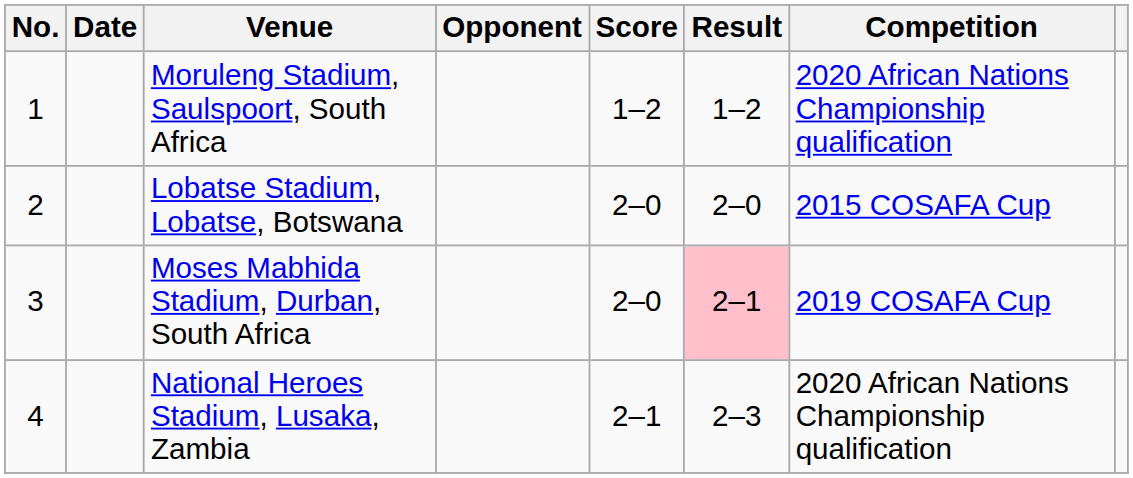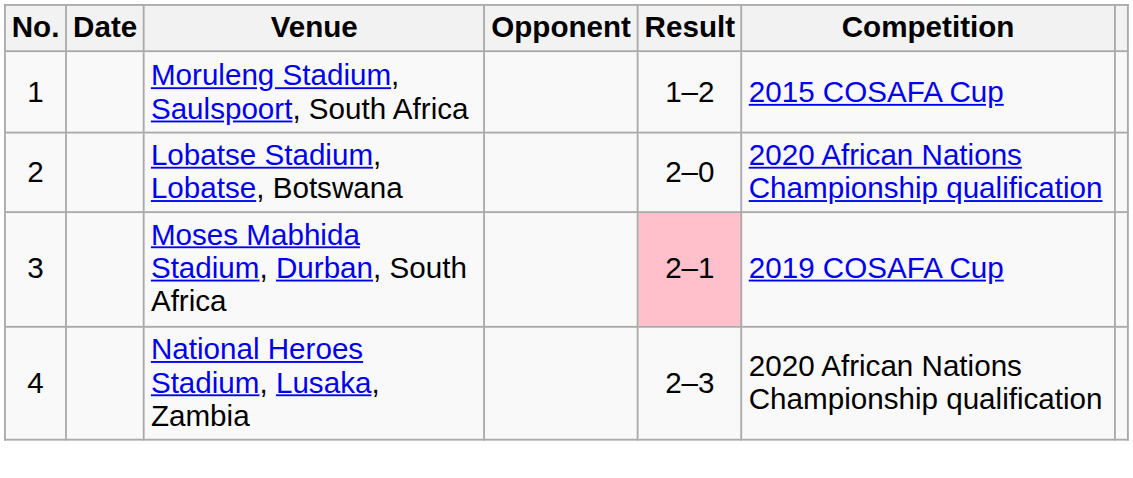 <table class="wikitable sortable">
 <tr>
 <th scope="col">No.</th>
 <th scope="col">Date</th>
 <th scope="col">Venue</th>
 <th scope="col">Opponent</th>
-<th scope="col">Score</th>
 <th scope="col">Result</th>
 <th scope="col">Competition</th>
 <th scope="col" class="unsortable"></th>
 </tr>
 <tr>
 <td style="text-align:center">1</td>
 <td></td>
 <td><a href='#'>Moruleng Stadium</a>, <a href='#'>Saulspoort</a>, South Africa</td>
 <td></td>
 <td style="text-align:center">1–2</td>
-<td style="text-align:center">1–2</td>
-<td><a href='#'>2020 African Nations Championship qualification</a></td>
+<td><a href='#'>2015 COSAFA Cup</a></td>
 <td></td>
 </tr>
 <tr>
 <td style="text-align:center">2</td>
 <td></td>
 <td><a href='#'>Lobatse Stadium</a>, <a href='#'>Lobatse</a>, Botswana</td>
 <td></td>
 <td style="text-align:center">2–0</td>
-<td style="text-align:center">2–0</td>
-<td><a href='#'>2015 COSAFA Cup</a></td>
+<td><a href='#'>2020 African Nations Championship qualification</a></td>
 <td></td>
 </tr>
 <tr>
 <td style="text-align:center">3</td>
 <td></td>
 <td><a href='#'>Moses Mabhida Stadium</a>, <a href='#'>Durban</a>, South Africa</td>
 <td></td>
-<td style="text-align:center">2–0</td>
 <td style="background: pink; text-align:center">2–1</td>
 <td><a href='#'>2019 COSAFA Cup</a></td>
 <td></td>
 </tr>
 <tr>
 <td style="text-align:center">4</td>
 <td></td>
 <td><a href='#'>National Heroes Stadium</a>, <a href='#'>Lusaka</a>, Zambia</td>
 <td></td>
-<td style="text-align:center">2–1</td>
 <td style="text-align:center">2–3</td>
 <td>2020 African Nations Championship qualification</td>
 <td></td>
 </tr>
 </table>
